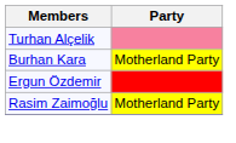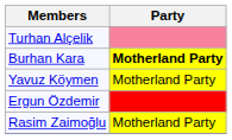 <table class=wikitable style="border:1px solid #8888aa; background-color:#f7f8ff; padding:0px; font-size:90%;">
 <tr>
 <th>Members</th>
 <th>Party</th>
 </tr>
 <tr>
 <td><a href='#'>Turhan Alçelik</a></td>
 <td style="background: #F7819F"></td>
 </tr>
 <tr>
 <td><a href='#'>Burhan Kara</a></td>
+<td style="background: #ffff00"><strong>Motherland Party</strong></td>
+</tr>
+<tr>
+<td><a href='#'>Yavuz Köymen</a></td>
 <td style="background: #ffff00">Motherland Party</td>
 </tr>
 <tr>
 <td><a href='#'>Ergun Özdemir</a></td>
 <td style="background: #ff0000"></td>
 </tr>
 <tr>
 <td><a href='#'>Rasim Zaimoğlu</a></td>
 <td style="background: #ffff00">Motherland Party</td>
 </tr>
 <tr>
 </tr>
 </table>
